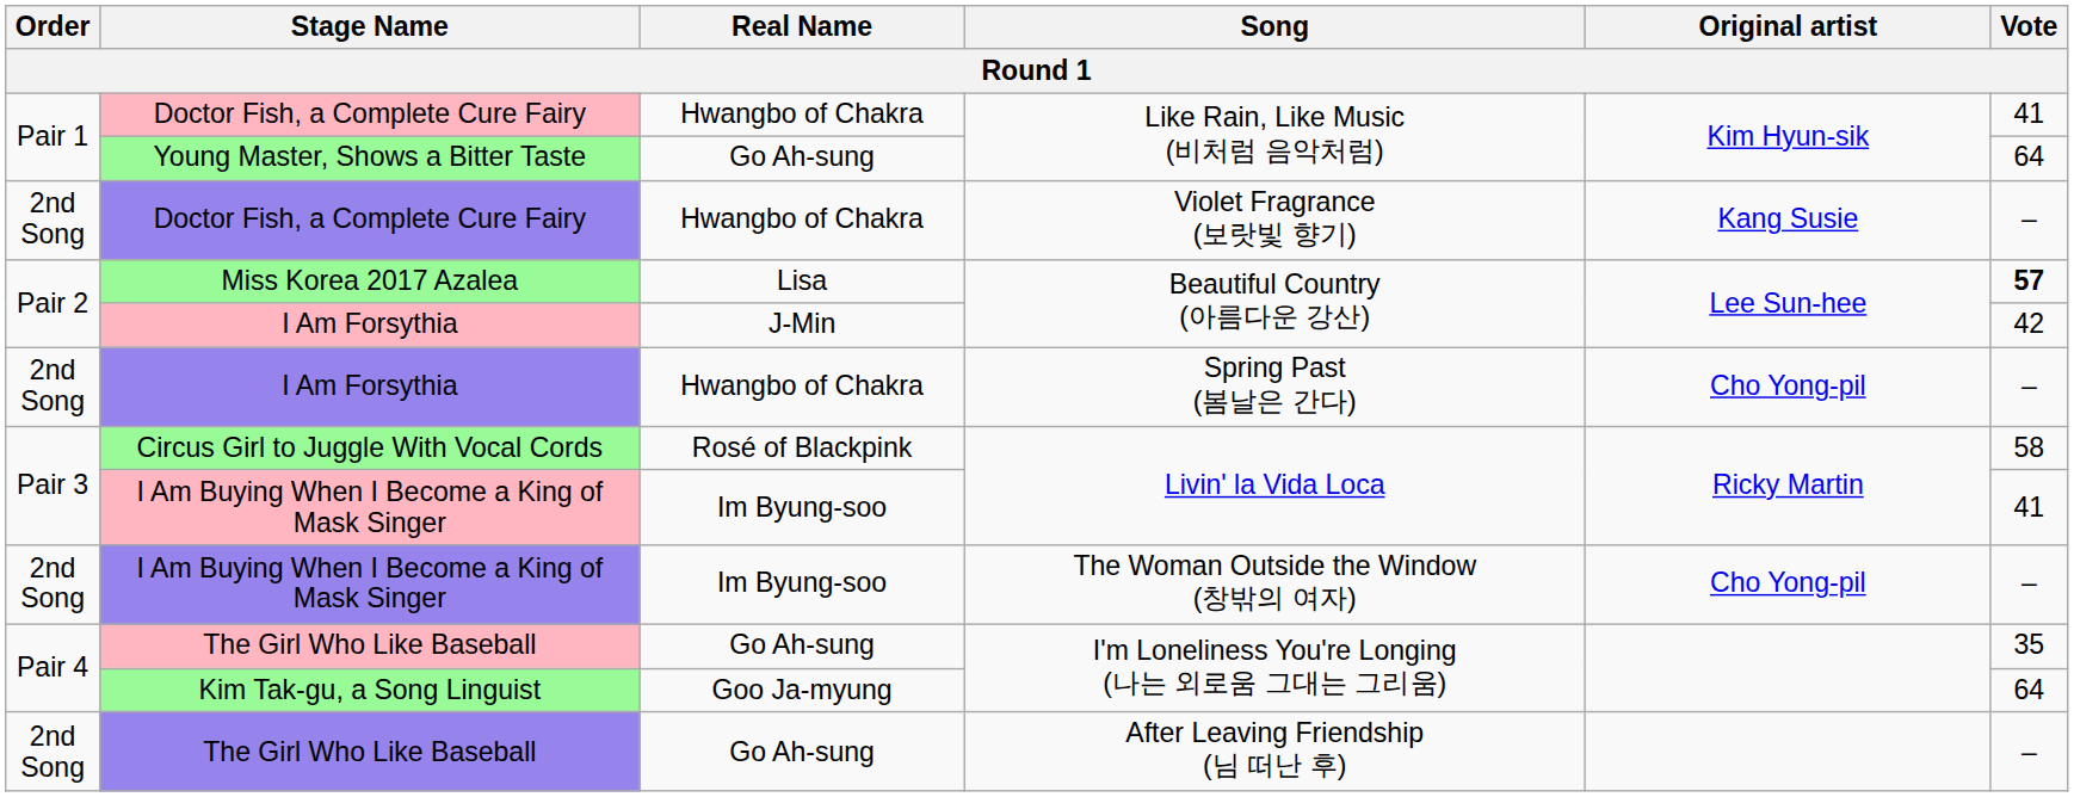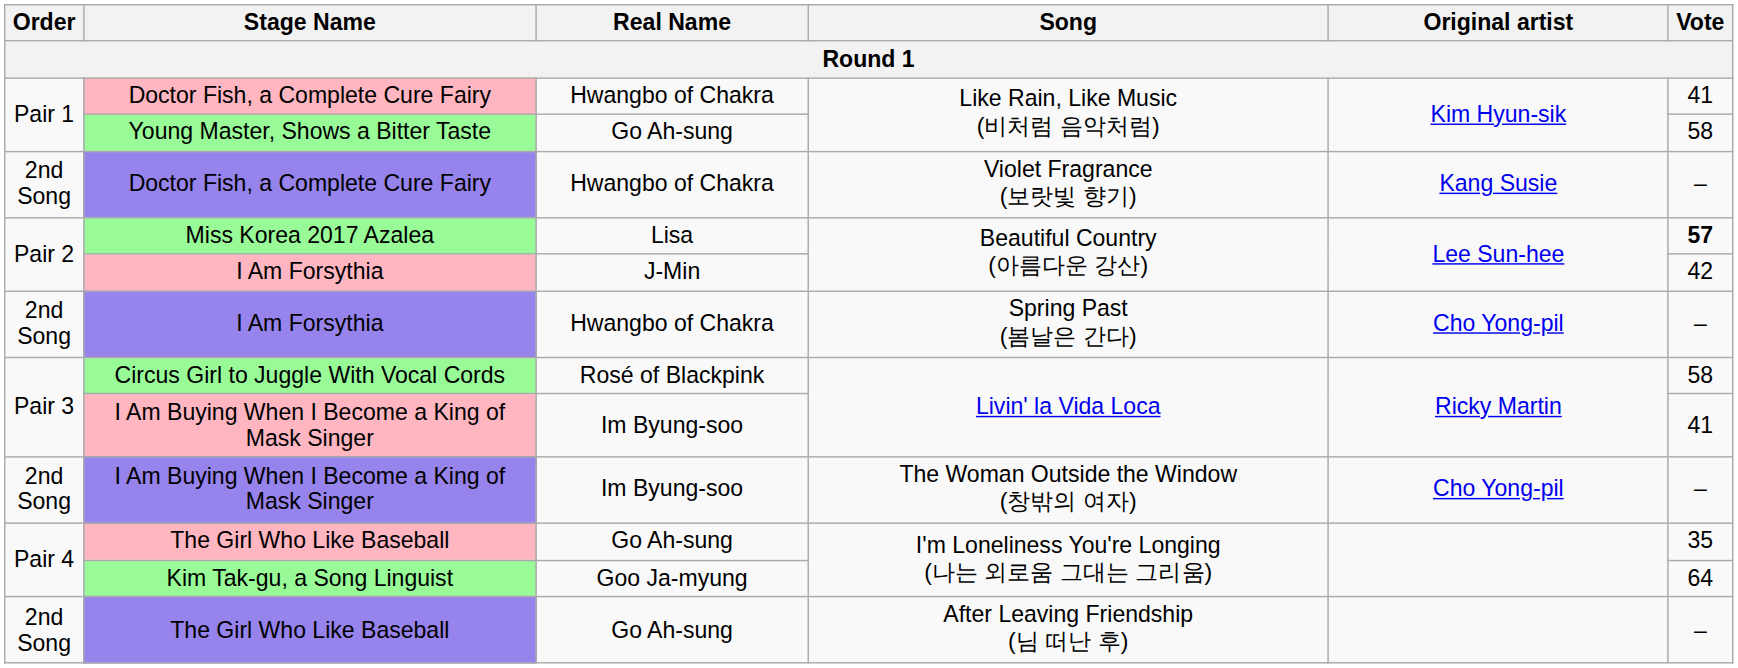 <table class="wikitable" style="text-align:center; width:95%;">
 <tr>
 <th style="width:1%;">Order</th>
 <th style="width:20%;">Stage Name</th>
 <th style="width:12%;">Real Name</th>
 <th style="width:23%;">Song</th>
 <th style="width:15%;">Original artist</th>
 <th style="width:1%;">Vote</th>
 </tr>
 <tr>
 <th colspan=6>Round 1</th>
 </tr>
 <tr>
 <td rowspan=2>Pair 1</td>
 <td bgcolor="lightpink">Doctor Fish, a Complete Cure Fairy</td>
 <td>Hwangbo of Chakra</td>
 <td rowspan=2>Like Rain, Like Music<br>(비처럼 음악처럼)</td>
 <td rowspan=2><a href='#'>Kim Hyun-sik</a></td>
 <td>41</td>
 </tr>
 <tr>
 <td bgcolor="palegreen">Young Master, Shows a Bitter Taste</td>
 <td>Go Ah-sung</td>
-<td>64</td>
+<td>58</td>
 </tr>
 <tr>
 <td>2nd Song</td>
 <td bgcolor="#9683EC">Doctor Fish, a Complete Cure Fairy</td>
 <td>Hwangbo of Chakra</td>
 <td>Violet Fragrance<br>(보랏빛 향기)</td>
 <td><a href='#'>Kang Susie</a></td>
 <td>–</td>
 </tr>
 <tr>
 <td rowspan=2>Pair 2</td>
 <td bgcolor="palegreen">Miss Korea 2017 Azalea</td>
 <td>Lisa</td>
 <td rowspan=2>Beautiful Country<br>(아름다운 강산)</td>
 <td rowspan=2><a href='#'>Lee Sun-hee</a></td>
 <td><strong>57</strong></td>
 </tr>
 <tr>
 <td bgcolor="lightpink">I Am Forsythia</td>
 <td>J-Min</td>
 <td>42</td>
 </tr>
 <tr>
 <td>2nd Song</td>
 <td bgcolor="#9683EC">I Am Forsythia</td>
 <td>Hwangbo of Chakra</td>
 <td>Spring Past<br>(봄날은 간다)</td>
 <td><a href='#'>Cho Yong-pil</a></td>
 <td>–</td>
 </tr>
 <tr>
 <td rowspan=2>Pair 3</td>
 <td bgcolor="palegreen">Circus Girl to Juggle With Vocal Cords</td>
 <td>Rosé of Blackpink</td>
 <td rowspan=2><a href='#'>Livin' la Vida Loca</a></td>
 <td rowspan=2><a href='#'>Ricky Martin</a></td>
 <td>58</td>
 </tr>
 <tr>
 <td bgcolor="lightpink">I Am Buying When I Become a King of Mask Singer</td>
 <td>Im Byung-soo</td>
 <td>41</td>
 </tr>
 <tr>
 <td>2nd Song</td>
 <td bgcolor="#9683EC">I Am Buying When I Become a King of Mask Singer</td>
 <td>Im Byung-soo</td>
 <td>The Woman Outside the Window<br>(창밖의 여자)</td>
 <td><a href='#'>Cho Yong-pil</a></td>
 <td>–</td>
 </tr>
 <tr>
 <td rowspan=2>Pair 4</td>
 <td bgcolor="lightpink">The Girl Who Like Baseball</td>
 <td>Go Ah-sung</td>
 <td rowspan=2>I'm Loneliness You're Longing<br>(나는 외로움 그대는 그리움)</td>
 <td rowspan=2></td>
 <td>35</td>
 </tr>
 <tr>
 <td bgcolor="palegreen">Kim Tak-gu, a Song Linguist</td>
 <td>Goo Ja-myung</td>
 <td>64</td>
 </tr>
 <tr>
 <td>2nd Song</td>
 <td bgcolor="#9683EC">The Girl Who Like Baseball</td>
 <td>Go Ah-sung</td>
 <td>After Leaving Friendship<br>(님 떠난 후)</td>
 <td></td>
 <td>–</td>
 </tr>
 </table>
